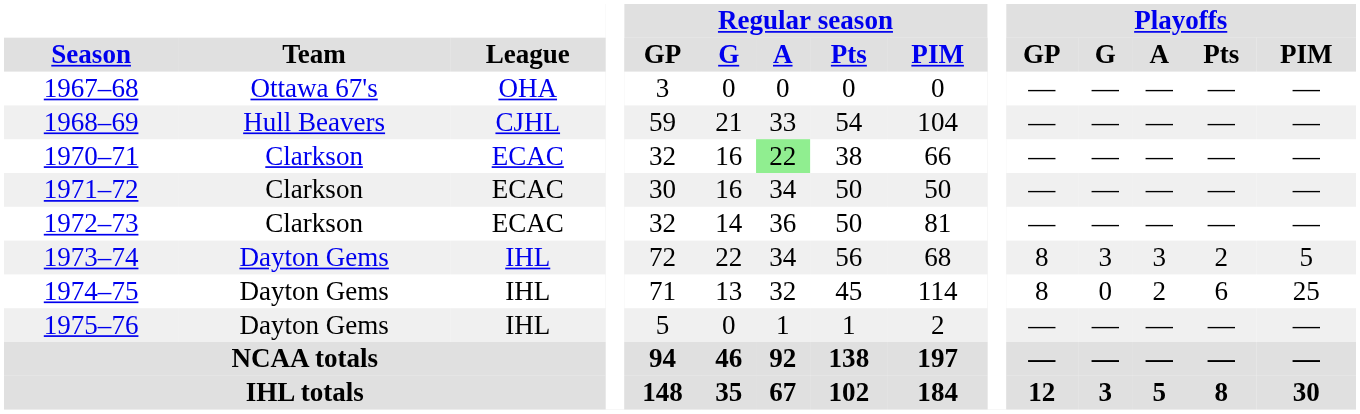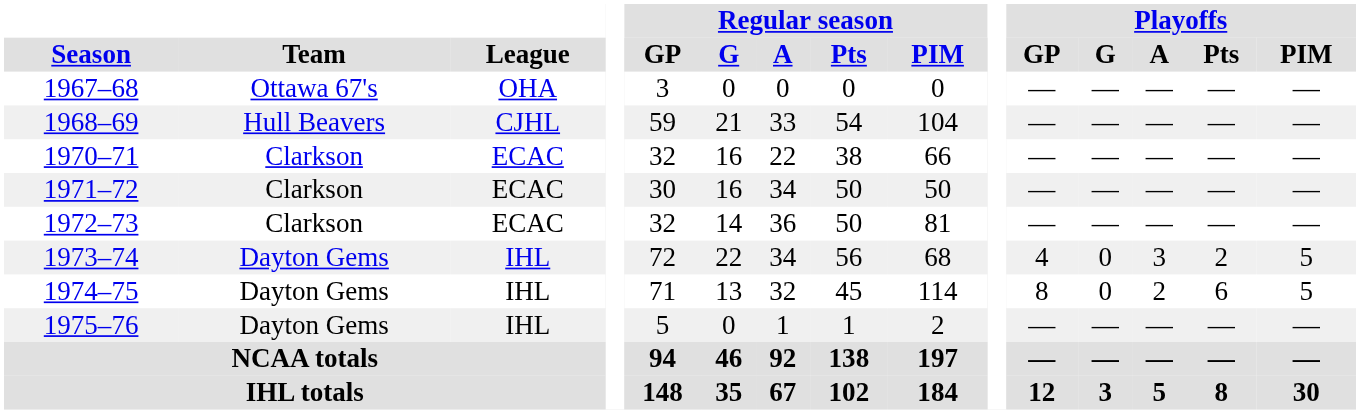 <table border="0" cellpadding="1" cellspacing="0" style="text-align:center; width:50em;">
 <tr style="background:#e0e0e0;">
 <th colspan="3"  bgcolor="#ffffff"> </th>
 <th rowspan="99" bgcolor="#ffffff"> </th>
 <th colspan="5"><a href='#'>Regular season</a></th>
 <th rowspan="99" bgcolor="#ffffff"> </th>
 <th colspan="5"><a href='#'>Playoffs</a></th>
 </tr>
 <tr style="background:#e0e0e0;">
 <th><a href='#'>Season</a></th>
 <th>Team</th>
 <th>League</th>
 <th>GP</th>
 <th><a href='#'>G</a></th>
 <th><a href='#'>A</a></th>
 <th><a href='#'>Pts</a></th>
 <th><a href='#'>PIM</a></th>
 <th>GP</th>
 <th>G</th>
 <th>A</th>
 <th>Pts</th>
 <th>PIM</th>
 </tr>
 <tr>
 <td><a href='#'>1967–68</a></td>
 <td><a href='#'>Ottawa 67's</a></td>
 <td><a href='#'>OHA</a></td>
 <td>3</td>
 <td>0</td>
 <td>0</td>
 <td>0</td>
 <td>0</td>
 <td>—</td>
 <td>—</td>
 <td>—</td>
 <td>—</td>
 <td>—</td>
 </tr>
 <tr style="background:#f0f0f0;">
 <td><a href='#'>1968–69</a></td>
 <td><a href='#'>Hull Beavers</a></td>
 <td><a href='#'>CJHL</a></td>
 <td>59</td>
 <td>21</td>
 <td>33</td>
 <td>54</td>
 <td>104</td>
 <td>—</td>
 <td>—</td>
 <td>—</td>
 <td>—</td>
 <td>—</td>
 </tr>
 <tr>
 <td><a href='#'>1970–71</a></td>
 <td><a href='#'>Clarkson</a></td>
 <td><a href='#'>ECAC</a></td>
 <td>32</td>
 <td>16</td>
-<td style="background: lightgreen;">22</td>
+<td>22</td>
 <td>38</td>
 <td>66</td>
 <td>—</td>
 <td>—</td>
 <td>—</td>
 <td>—</td>
 <td>—</td>
 </tr>
 <tr style="background:#f0f0f0;">
 <td><a href='#'>1971–72</a></td>
 <td>Clarkson</td>
 <td>ECAC</td>
 <td>30</td>
 <td>16</td>
 <td>34</td>
 <td>50</td>
 <td>50</td>
 <td>—</td>
 <td>—</td>
 <td>—</td>
 <td>—</td>
 <td>—</td>
 </tr>
 <tr>
 <td><a href='#'>1972–73</a></td>
 <td>Clarkson</td>
 <td>ECAC</td>
 <td>32</td>
 <td>14</td>
 <td>36</td>
 <td>50</td>
 <td>81</td>
 <td>—</td>
 <td>—</td>
 <td>—</td>
 <td>—</td>
 <td>—</td>
 </tr>
 <tr style="background:#f0f0f0;">
 <td><a href='#'>1973–74</a></td>
 <td><a href='#'>Dayton Gems</a></td>
 <td><a href='#'>IHL</a></td>
 <td>72</td>
 <td>22</td>
 <td>34</td>
 <td>56</td>
 <td>68</td>
-<td>8</td>
-<td>3</td>
+<td>4</td>
+<td>0</td>
 <td>3</td>
 <td>2</td>
 <td>5</td>
 </tr>
 <tr>
 <td><a href='#'>1974–75</a></td>
 <td>Dayton Gems</td>
 <td>IHL</td>
 <td>71</td>
 <td>13</td>
 <td>32</td>
 <td>45</td>
 <td>114</td>
 <td>8</td>
 <td>0</td>
 <td>2</td>
 <td>6</td>
-<td>25</td>
+<td>5</td>
 </tr>
 <tr style="background:#f0f0f0;">
 <td><a href='#'>1975–76</a></td>
 <td>Dayton Gems</td>
 <td>IHL</td>
 <td>5</td>
 <td>0</td>
 <td>1</td>
 <td>1</td>
 <td>2</td>
 <td>—</td>
 <td>—</td>
 <td>—</td>
 <td>—</td>
 <td>—</td>
 </tr>
 <tr style="background:#e0e0e0;">
 <th colspan="3">NCAA totals</th>
 <th>94</th>
 <th>46</th>
 <th>92</th>
 <th>138</th>
 <th>197</th>
 <th>—</th>
 <th>—</th>
 <th>—</th>
 <th>—</th>
 <th>—</th>
 </tr>
 <tr style="background:#e0e0e0;">
 <th colspan="3">IHL totals</th>
 <th>148</th>
 <th>35</th>
 <th>67</th>
 <th>102</th>
 <th>184</th>
 <th>12</th>
 <th>3</th>
 <th>5</th>
 <th>8</th>
 <th>30</th>
 </tr>
 </table>
